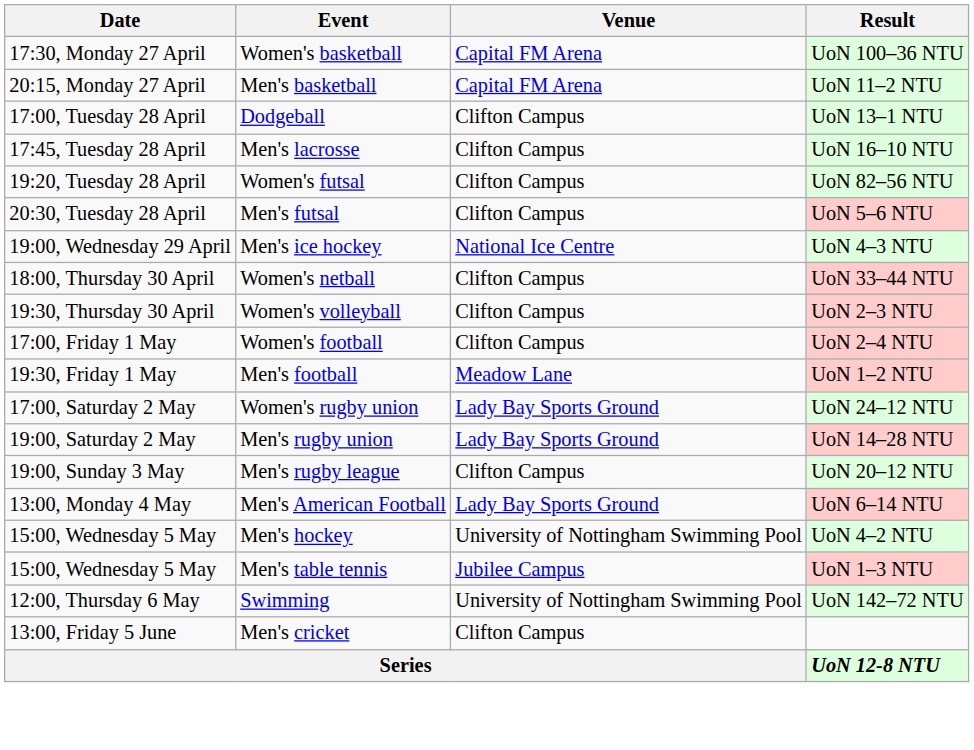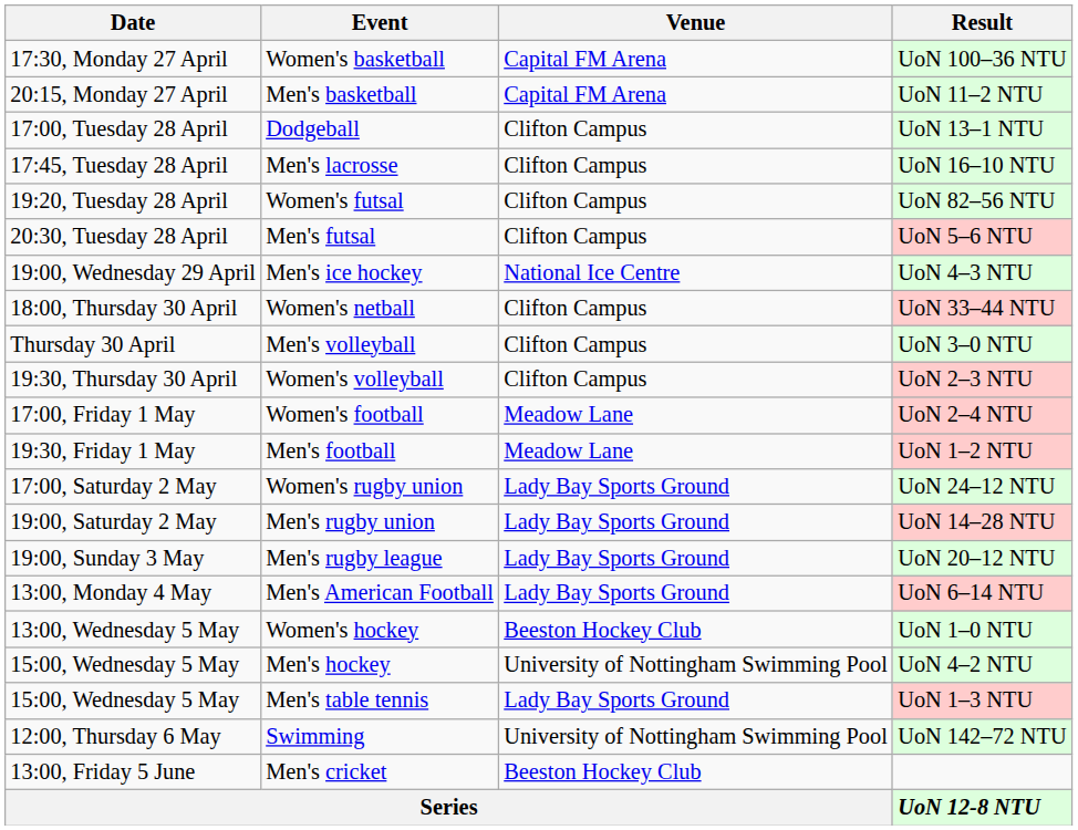 <table class="wikitable">
 <tr>
 <th>Date</th>
 <th>Event</th>
 <th>Venue</th>
 <th>Result</th>
 </tr>
 <tr>
 <td>17:30, Monday 27 April</td>
 <td>Women's <a href='#'>basketball</a></td>
 <td><a href='#'>Capital FM Arena</a></td>
 <td bgcolor="#DDFFDD">UoN 100–36 NTU</td>
 </tr>
 <tr>
 <td>20:15, Monday 27 April</td>
 <td>Men's <a href='#'>basketball</a></td>
 <td><a href='#'>Capital FM Arena</a></td>
 <td bgcolor="#DDFFDD">UoN 11–2 NTU</td>
 </tr>
 <tr>
 <td>17:00, Tuesday 28 April</td>
 <td><a href='#'>Dodgeball</a></td>
 <td>Clifton Campus</td>
 <td bgcolor="#DDFFDD">UoN 13–1 NTU</td>
 </tr>
 <tr>
 <td>17:45, Tuesday 28 April</td>
 <td>Men's <a href='#'>lacrosse</a></td>
 <td>Clifton Campus</td>
 <td bgcolor="DDFFDD">UoN 16–10 NTU</td>
 </tr>
 <tr>
 <td>19:20, Tuesday 28 April</td>
 <td>Women's <a href='#'>futsal</a></td>
 <td>Clifton Campus</td>
 <td bgcolor="#DDFFDD">UoN 82–56 NTU</td>
 </tr>
 <tr>
 <td>20:30, Tuesday 28 April</td>
 <td>Men's <a href='#'>futsal</a></td>
 <td>Clifton Campus</td>
 <td bgcolor="#FFCCCC">UoN 5–6 NTU</td>
 </tr>
 <tr>
 <td>19:00, Wednesday 29 April</td>
 <td>Men's <a href='#'>ice hockey</a></td>
 <td><a href='#'>National Ice Centre</a></td>
 <td bgcolor="#DDFFDD">UoN 4–3 NTU</td>
 </tr>
 <tr>
 <td>18:00, Thursday 30 April</td>
 <td>Women's <a href='#'>netball</a></td>
 <td>Clifton Campus</td>
 <td bgcolor="FFCCCC">UoN 33–44 NTU</td>
 </tr>
 <tr>
+<td>Thursday 30 April</td>
+<td>Men's <a href='#'>volleyball</a></td>
+<td>Clifton Campus</td>
+<td bgcolor="DDFFDD">UoN 3–0 NTU</td>
+</tr>
+<tr>
 <td>19:30, Thursday 30 April</td>
 <td>Women's <a href='#'>volleyball</a></td>
 <td>Clifton Campus</td>
 <td bgcolor="FFCCCC">UoN 2–3 NTU</td>
 </tr>
 <tr>
 <td>17:00, Friday 1 May</td>
 <td>Women's <a href='#'>football</a></td>
-<td>Clifton Campus</td>
+<td><a href='#'>Meadow Lane</a></td>
 <td bgcolor="FFCCCC">UoN 2–4 NTU</td>
 </tr>
 <tr>
 <td>19:30, Friday 1 May</td>
 <td>Men's <a href='#'>football</a></td>
 <td><a href='#'>Meadow Lane</a></td>
 <td bgcolor="FFCCCC">UoN 1–2 NTU</td>
 </tr>
 <tr>
 <td>17:00, Saturday 2 May</td>
 <td>Women's <a href='#'>rugby union</a></td>
 <td><a href='#'>Lady Bay Sports Ground</a></td>
 <td bgcolor="DDFFDD">UoN 24–12 NTU</td>
 </tr>
 <tr>
 <td>19:00, Saturday 2 May</td>
 <td>Men's <a href='#'>rugby union</a></td>
 <td><a href='#'>Lady Bay Sports Ground</a></td>
 <td bgcolor="FFCCCC">UoN 14–28 NTU</td>
 </tr>
 <tr>
 <td>19:00, Sunday 3 May</td>
 <td>Men's <a href='#'>rugby league</a></td>
-<td>Clifton Campus</td>
+<td><a href='#'>Lady Bay Sports Ground</a></td>
 <td bgcolor="DDFFDD">UoN 20–12 NTU</td>
 </tr>
 <tr>
 <td>13:00, Monday 4 May</td>
 <td>Men's <a href='#'>American Football</a></td>
 <td><a href='#'>Lady Bay Sports Ground</a></td>
 <td bgcolor="FFCCCC">UoN 6–14 NTU</td>
+</tr>
+<tr>
+<td>13:00, Wednesday 5 May</td>
+<td>Women's <a href='#'>hockey</a></td>
+<td><a href='#'>Beeston Hockey Club</a></td>
+<td bgcolor="DDFFDD">UoN 1–0 NTU</td>
 </tr>
 <tr>
 <td>15:00, Wednesday 5 May</td>
 <td>Men's <a href='#'>hockey</a></td>
 <td>University of Nottingham Swimming Pool</td>
 <td bgcolor="DDFFDD">UoN 4–2 NTU</td>
 </tr>
 <tr>
 <td>15:00, Wednesday 5 May</td>
 <td>Men's <a href='#'>table tennis</a></td>
-<td><a href='#'>Jubilee Campus</a></td>
+<td><a href='#'>Lady Bay Sports Ground</a></td>
 <td bgcolor="FFCCCC">UoN 1–3 NTU</td>
 </tr>
 <tr>
 <td>12:00, Thursday 6 May</td>
 <td><a href='#'>Swimming</a></td>
 <td>University of Nottingham Swimming Pool</td>
 <td bgcolor="DDFFDD">UoN 142–72 NTU</td>
 </tr>
 <tr>
 <td>13:00, Friday 5 June</td>
 <td>Men's <a href='#'>cricket</a></td>
-<td>Clifton Campus</td>
+<td><a href='#'>Beeston Hockey Club</a></td>
 <td></td>
 </tr>
 <tr>
 <td bgcolor="#F2F2F2" align="center" colspan="3"><strong>Series</strong></td>
 <td bgcolor="#DDFFDD"><strong><em>UoN 12-8 NTU</em></strong></td>
 </tr>
 </table>
